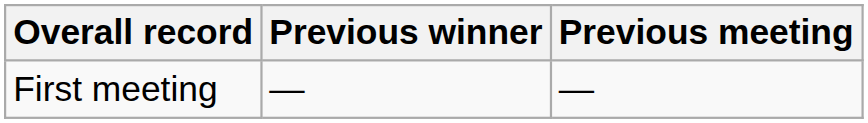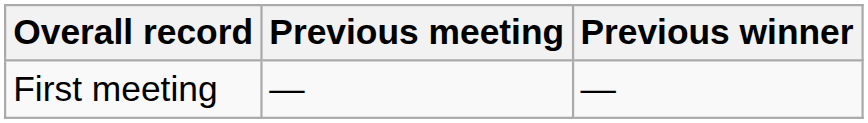 <table class="wikitable">
 <tr>
 <th>Overall record</th>
+<th>Previous meeting</th>
 <th>Previous winner</th>
-<th>Previous meeting</th>
 </tr>
 <tr>
 <td>First meeting</td>
 <td>—</td>
 <td>—</td>
 </tr>
 </table>
